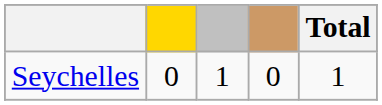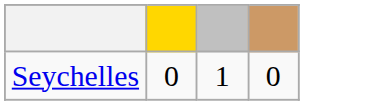 <table class="wikitable">
 <tr>
 <th></th>
 <th style="background-color:gold">        </th>
 <th style="background-color:silver">      </th>
 <th style="background-color:#CC9966">      </th>
-<th>Total</th>
 </tr>
 <tr align="center">
 <td> <a href='#'>Seychelles</a></td>
 <td>0</td>
 <td>1</td>
 <td>0</td>
-<td>1</td>
 </tr>
 </table>
